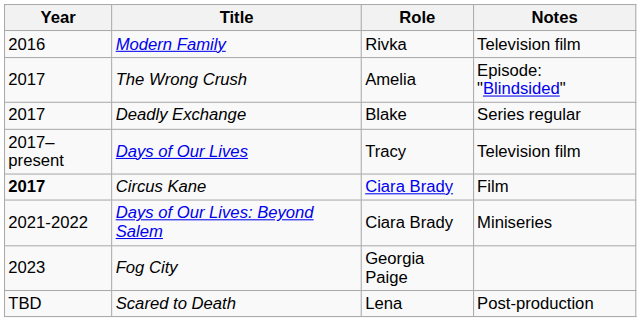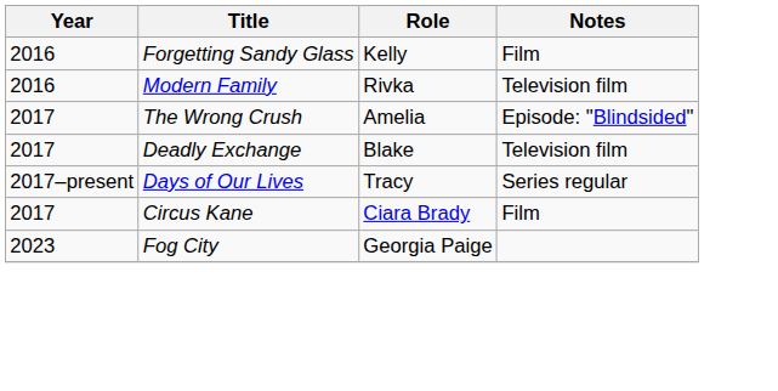 <table class="wikitable sortable">
 <tr>
 <th>Year</th>
 <th>Title</th>
 <th>Role</th>
 <th class="unsortable">Notes</th>
+</tr>
+<tr>
+<td>2016</td>
+<td><em>Forgetting Sandy Glass</em></td>
+<td>Kelly</td>
+<td>Film</td>
 </tr>
 <tr>
 <td>2016</td>
 <td><em><a href='#'>Modern Family</a></em></td>
 <td>Rivka</td>
 <td>Television film</td>
 </tr>
 <tr>
 <td>2017</td>
 <td><em>The Wrong Crush</em></td>
 <td>Amelia</td>
 <td>Episode: "<a href='#'>Blindsided</a>"</td>
 </tr>
 <tr>
 <td>2017</td>
 <td><em>Deadly Exchange</em></td>
 <td>Blake</td>
-<td>Series regular</td>
+<td>Television film</td>
 </tr>
 <tr>
 <td>2017–present</td>
 <td><em><a href='#'>Days of Our Lives</a></em></td>
 <td>Tracy</td>
-<td>Television film</td>
+<td>Series regular</td>
 </tr>
 <tr>
-<td><strong>2017</strong></td>
+<td>2017</td>
 <td><em>Circus Kane</em></td>
 <td><a href='#'>Ciara Brady</a></td>
 <td>Film</td>
-</tr>
-<tr>
-<td>2021-2022</td>
-<td><em><a href='#'>Days of Our Lives: Beyond Salem</a></em></td>
-<td>Ciara Brady</td>
-<td>Miniseries</td>
 </tr>
 <tr>
 <td>2023</td>
 <td><em>Fog City</em></td>
 <td>Georgia Paige</td>
 <td></td>
 </tr>
 <tr>
-<td>TBD</td>
-<td><em>Scared to Death</em></td>
-<td>Lena</td>
-<td>Post-production</td>
-</tr>
-<tr>
 </tr>
 </table>
